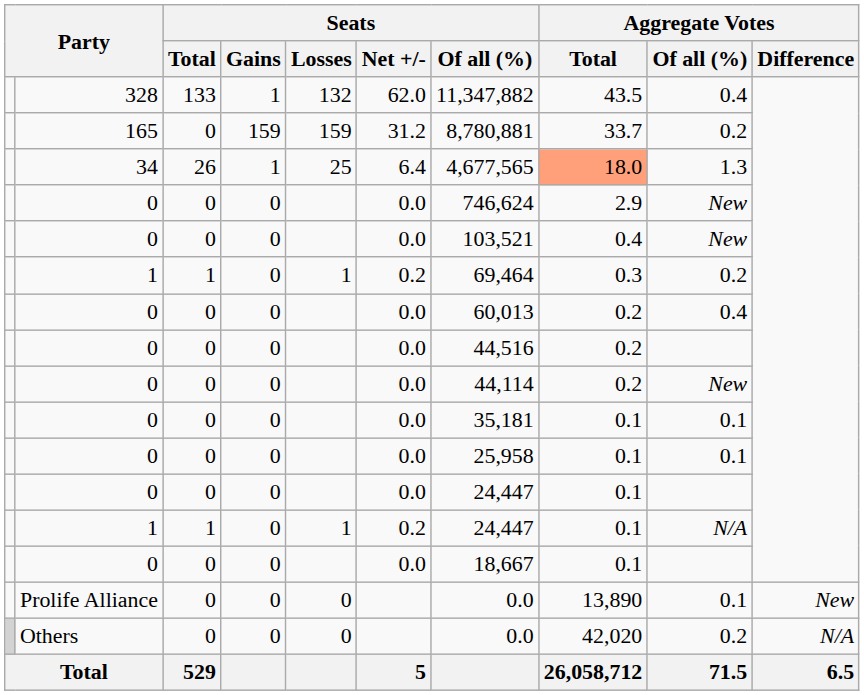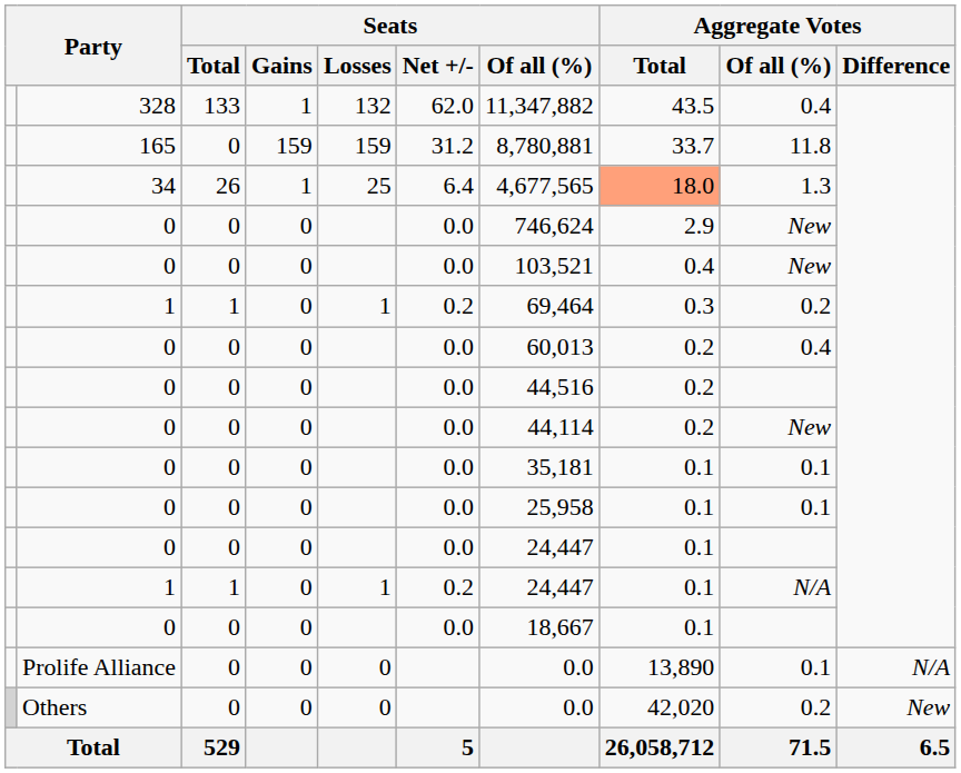 <table class="wikitable sortable" style="text-align:right; font-size:95%;">
 <tr>
 <th colspan="2" rowspan="2">Party</th>
 <th colspan="5">Seats</th>
 <th colspan="3">Aggregate Votes</th>
 </tr>
 <tr>
 <th>Total</th>
 <th>Gains</th>
 <th>Losses</th>
 <th>Net +/-</th>
 <th>Of all (%)</th>
 <th>Total</th>
 <th>Of all (%)</th>
 <th>Difference</th>
 </tr>
 <tr>
 <td></td>
 <td align="right">328</td>
 <td align="right">133</td>
 <td align="right">1</td>
 <td align="right">132</td>
 <td align="right">62.0</td>
 <td align="right">11,347,882</td>
 <td align="right">43.5</td>
 <td align="right">0.4</td>
 </tr>
 <tr>
 <td></td>
 <td align="right">165</td>
 <td align="right">0</td>
 <td align="right">159</td>
 <td align="right">159</td>
 <td align="right">31.2</td>
 <td align="right">8,780,881</td>
 <td align="right">33.7</td>
-<td align="right">0.2</td>
+<td align="right">11.8</td>
 </tr>
 <tr>
 <td></td>
 <td align="right">34</td>
 <td align="right">26</td>
 <td align="right">1</td>
 <td align="right">25</td>
 <td align="right">6.4</td>
 <td align="right">4,677,565</td>
 <td align="right" style="background: lightsalmon;">18.0</td>
 <td align="right">1.3</td>
 </tr>
 <tr>
 <td></td>
 <td align="right">0</td>
 <td align="right">0</td>
 <td align="right">0</td>
 <td align="right"></td>
 <td align="right">0.0</td>
 <td align="right">746,624</td>
 <td align="right">2.9</td>
 <td align="right"><em>New</em></td>
 </tr>
 <tr>
 <td></td>
 <td align="right">0</td>
 <td align="right">0</td>
 <td align="right">0</td>
 <td align="right"></td>
 <td align="right">0.0</td>
 <td align="right">103,521</td>
 <td align="right">0.4</td>
 <td align="right"><em>New</em></td>
 </tr>
 <tr>
 <td></td>
 <td align="right">1</td>
 <td align="right">1</td>
 <td align="right">0</td>
 <td align="right">1</td>
 <td align="right">0.2</td>
 <td align="right">69,464</td>
 <td align="right">0.3</td>
 <td align="right">0.2</td>
 </tr>
 <tr>
 <td></td>
 <td align="right">0</td>
 <td align="right">0</td>
 <td align="right">0</td>
 <td align="right"></td>
 <td align="right">0.0</td>
 <td align="right">60,013</td>
 <td align="right">0.2</td>
 <td align="right">0.4</td>
 </tr>
 <tr>
 <td></td>
 <td align="right">0</td>
 <td align="right">0</td>
 <td align="right">0</td>
 <td align="right"></td>
 <td align="right">0.0</td>
 <td align="right">44,516</td>
 <td align="right">0.2</td>
 <td align="right"></td>
 </tr>
 <tr>
 <td></td>
 <td align="right">0</td>
 <td align="right">0</td>
 <td align="right">0</td>
 <td align="right"></td>
 <td align="right">0.0</td>
 <td align="right">44,114</td>
 <td align="right">0.2</td>
 <td align="right"><em>New</em></td>
 </tr>
 <tr>
 <td></td>
 <td align="right">0</td>
 <td align="right">0</td>
 <td align="right">0</td>
 <td align="right"></td>
 <td align="right">0.0</td>
 <td align="right">35,181</td>
 <td align="right">0.1</td>
 <td align="right">0.1</td>
 </tr>
 <tr>
 <td></td>
 <td align="right">0</td>
 <td align="right">0</td>
 <td align="right">0</td>
 <td align="right"></td>
 <td align="right">0.0</td>
 <td align="right">25,958</td>
 <td align="right">0.1</td>
 <td align="right">0.1</td>
 </tr>
 <tr>
 <td></td>
 <td align="right">0</td>
 <td align="right">0</td>
 <td align="right">0</td>
 <td align="right"></td>
 <td align="right">0.0</td>
 <td align="right">24,447</td>
 <td align="right">0.1</td>
 <td align="right"></td>
 </tr>
 <tr>
 <td></td>
 <td align="right">1</td>
 <td align="right">1</td>
 <td align="right">0</td>
 <td align="right">1</td>
 <td align="right">0.2</td>
 <td align="right">24,447</td>
 <td align="right">0.1</td>
 <td align="right"><em>N/A</em></td>
 </tr>
 <tr>
 <td></td>
 <td align="right">0</td>
 <td align="right">0</td>
 <td align="right">0</td>
 <td align="right"></td>
 <td align="right">0.0</td>
 <td align="right">18,667</td>
 <td align="right">0.1</td>
 <td align="right"></td>
 </tr>
 <tr>
 <td></td>
 <td style="text-align:left">Prolife Alliance</td>
 <td align="right">0</td>
 <td align="right">0</td>
 <td align="right">0</td>
 <td align="right"></td>
 <td align="right">0.0</td>
 <td align="right">13,890</td>
 <td align="right">0.1</td>
-<td align="right"><em>New</em></td>
+<td align="right"><em>N/A</em></td>
 </tr>
 <tr>
 <td bgcolor="lightgrey"></td>
 <td align=left>Others</td>
 <td align="right">0</td>
 <td align="right">0</td>
 <td align="right">0</td>
 <td align="right"></td>
 <td align="right">0.0</td>
 <td align="right">42,020</td>
 <td align="right">0.2</td>
-<td align="right"><em>N/A</em></td>
+<td align="right"><em>New</em></td>
 </tr>
 <tr class="sortbottom">
 <th colspan="2" style="background:#f2f2f2"><strong>Total</strong></th>
 <td style="background:#f2f2f2;"><strong>529</strong></td>
 <td style="background:#f2f2f2;"></td>
 <td style="background:#f2f2f2;"></td>
 <td style="background:#f2f2f2;"><strong>5</strong></td>
 <td style="background:#f2f2f2;"></td>
 <td style="background:#f2f2f2;"><strong>26,058,712</strong></td>
 <td style="background:#f2f2f2;"><strong>71.5</strong></td>
 <td style="background:#f2f2f2;"><strong>6.5</strong></td>
 </tr>
 </table>
